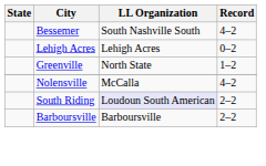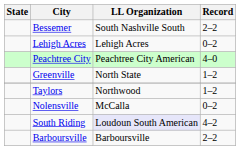 <table class="wikitable">
 <tr>
 <th>State</th>
 <th>City</th>
 <th>LL Organization</th>
 <th>Record</th>
 </tr>
 <tr>
 <td><strong></strong></td>
 <td><a href='#'>Bessemer</a></td>
 <td>South Nashville South</td>
-<td>4–2</td>
+<td>2–2</td>
 </tr>
 <tr>
 <td><strong></strong></td>
 <td><a href='#'>Lehigh Acres</a></td>
 <td>Lehigh Acres</td>
 <td>0–2</td>
+</tr>
+<tr bgcolor="ccffcc">
+<td><strong></strong></td>
+<td><a href='#'>Peachtree City</a></td>
+<td>Peachtree City American</td>
+<td>4–0</td>
 </tr>
 <tr>
 <td><strong></strong></td>
 <td><a href='#'>Greenville</a></td>
 <td>North State</td>
 <td>1–2</td>
 </tr>
 <tr>
 </tr>
 <tr>
 <td><strong></strong></td>
+<td><a href='#'>Taylors</a></td>
+<td>Northwood</td>
+<td>1–2</td>
+</tr>
+<tr>
+<td><strong></strong></td>
 <td><a href='#'>Nolensville</a></td>
 <td>McCalla</td>
-<td>4–2</td>
+<td>0–2</td>
 </tr>
 <tr>
 <td><strong></strong></td>
 <td><a href='#'>South Riding</a></td>
 <td style="background: lavender;">Loudoun South American</td>
-<td>2–2</td>
+<td>4–2</td>
 </tr>
 <tr>
 <td><strong></strong></td>
 <td><a href='#'>Barboursville</a></td>
 <td>Barboursville</td>
 <td>2–2</td>
 </tr>
 </table>
